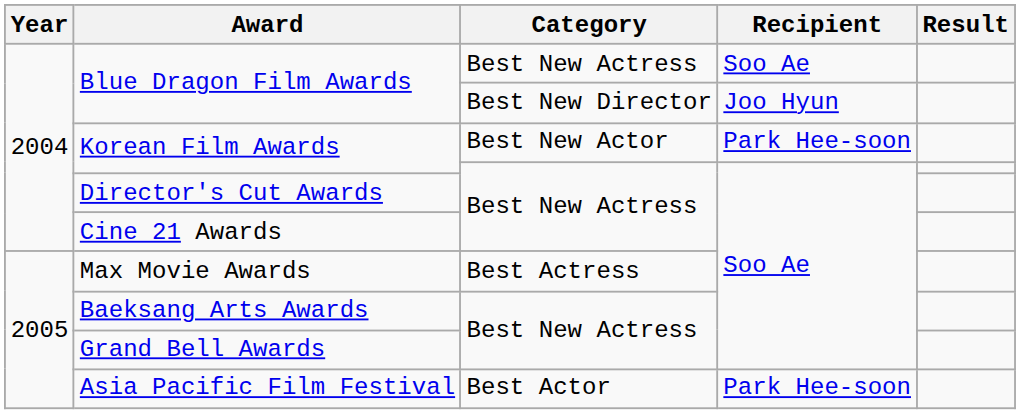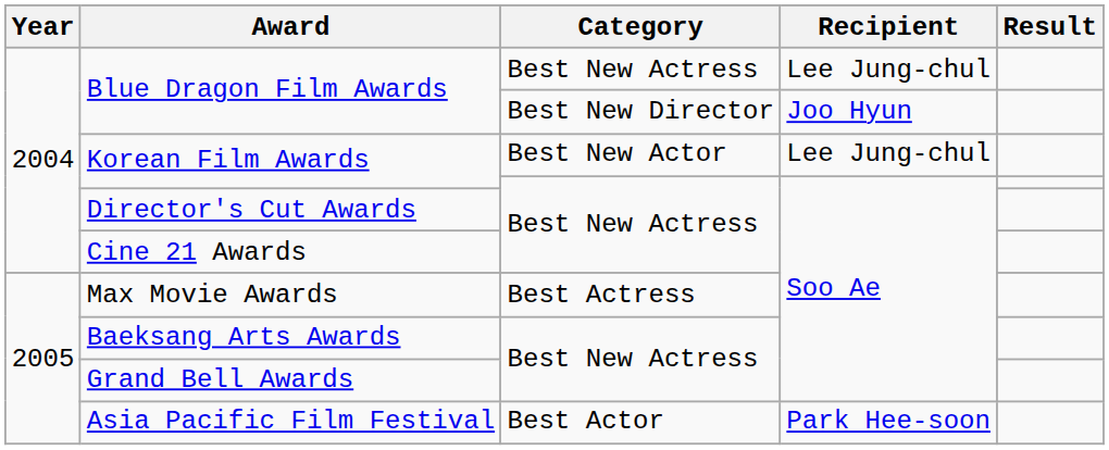 <table class="wikitable">
 <tr>
 <th>Year</th>
 <th>Award</th>
 <th>Category</th>
 <th>Recipient</th>
 <th>Result</th>
 </tr>
 <tr>
 <td rowspan=6>2004</td>
 <td rowspan=2><a href='#'>Blue Dragon Film Awards</a></td>
 <td>Best New Actress</td>
-<td><a href='#'>Soo Ae</a></td>
+<td>Lee Jung-chul</td>
 <td></td>
 </tr>
 <tr>
 <td>Best New Director</td>
 <td><a href='#'>Joo Hyun</a></td>
 <td></td>
 </tr>
 <tr>
 <td rowspan=2><a href='#'>Korean Film Awards</a></td>
 <td>Best New Actor</td>
-<td><a href='#'>Park Hee-soon</a></td>
+<td>Lee Jung-chul</td>
 <td></td>
 </tr>
 <tr>
 <td rowspan=3>Best New Actress</td>
 <td rowspan=6><a href='#'>Soo Ae</a></td>
 <td></td>
 </tr>
 <tr>
 <td><a href='#'>Director's Cut Awards</a></td>
 <td></td>
 </tr>
 <tr>
 <td><a href='#'>Cine 21</a> Awards</td>
 <td></td>
 </tr>
 <tr>
 <td rowspan=4>2005</td>
 <td>Max Movie Awards</td>
 <td>Best Actress</td>
 <td></td>
 </tr>
 <tr>
 <td><a href='#'>Baeksang Arts Awards</a></td>
 <td rowspan=2>Best New Actress</td>
 <td></td>
 </tr>
 <tr>
 <td><a href='#'>Grand Bell Awards</a></td>
 <td></td>
 </tr>
 <tr>
 <td><a href='#'>Asia Pacific Film Festival</a></td>
 <td>Best Actor</td>
 <td><a href='#'>Park Hee-soon</a></td>
 <td></td>
 </tr>
 </table>
